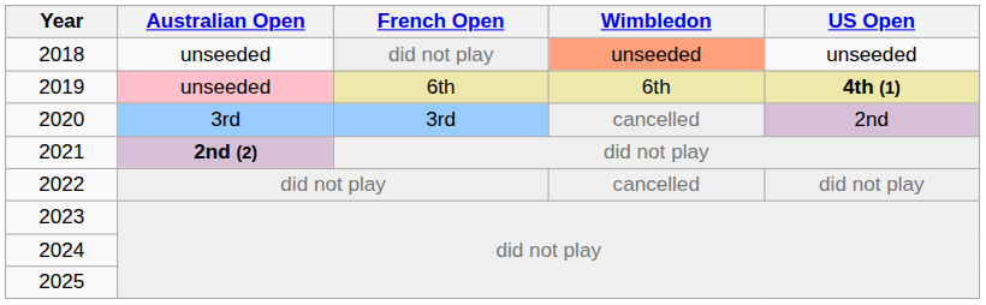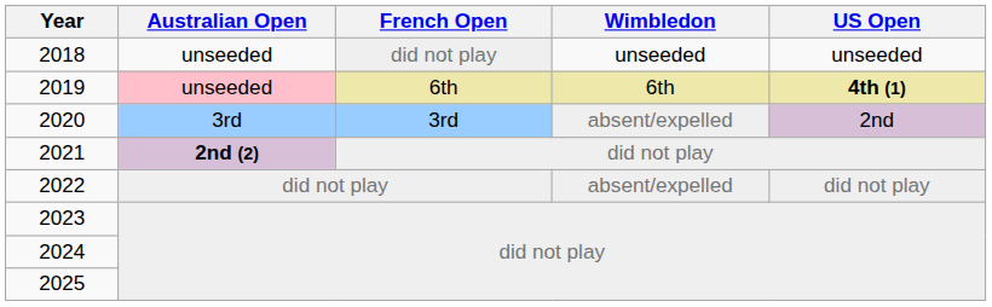 <table class="wikitable" style="text-align:center">
 <tr>
 <th width="80">Year</th>
 <th width="160"><a href='#'>Australian Open</a></th>
 <th width="160"><a href='#'>French Open</a></th>
 <th width="160"><a href='#'>Wimbledon</a></th>
 <th width="160"><a href='#'>US Open</a></th>
 </tr>
 <tr>
 <td>2018</td>
 <td>unseeded</td>
 <td style="color:#767676" bgcolor="efefef">did not play</td>
-<td style="background: lightsalmon;">unseeded</td>
+<td>unseeded</td>
 <td>unseeded</td>
 </tr>
 <tr>
 <td>2019</td>
 <td style="background: pink;">unseeded</td>
 <td bgcolor="eee8aa">6th</td>
 <td bgcolor="eee8aa">6th</td>
 <td bgcolor="eee8aa"><strong>4th <small>(1)</small></strong></td>
 </tr>
 <tr>
 <td>2020</td>
 <td style="background:#9cf">3rd</td>
 <td style="background:#9cf">3rd</td>
-<td style="color:#767676" bgcolor="efefef">cancelled</td>
+<td style="color:#767676" bgcolor="efefef">absent/expelled</td>
 <td style="background:thistle">2nd</td>
 </tr>
 <tr>
 <td>2021</td>
 <td style="background:thistle"><strong>2nd <small>(2)</small></strong></td>
 <td colspan="3" style="color:#767676" bgcolor="efefef">did not play</td>
 </tr>
 <tr>
 <td>2022</td>
 <td colspan="2" style="color:#767676" bgcolor="efefef">did not play</td>
-<td style="color:#767676" bgcolor="efefef">cancelled</td>
+<td style="color:#767676" bgcolor="efefef">absent/expelled</td>
 <td style="color:#767676" bgcolor="efefef">did not play</td>
 </tr>
 <tr>
 <td>2023</td>
 <td rowspan="3" colspan="4" style="color:#767676" bgcolor="efefef">did not play</td>
 </tr>
 <tr>
 <td>2024</td>
 </tr>
 <tr>
 <td>2025</td>
 </tr>
 </table>
